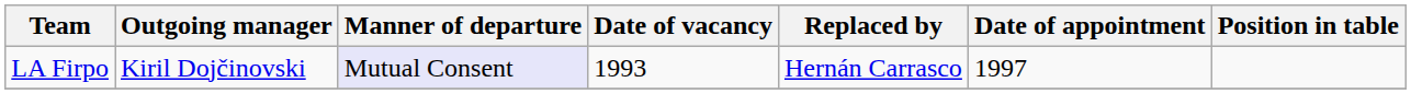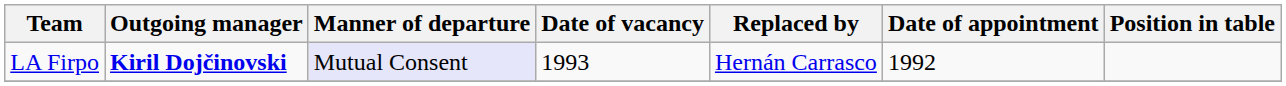 <table class="wikitable">
 <tr>
 <th>Team</th>
 <th>Outgoing manager</th>
 <th>Manner of departure</th>
 <th>Date of vacancy</th>
 <th>Replaced by</th>
 <th>Date of appointment</th>
 <th>Position in table</th>
 </tr>
 <tr>
 <td><a href='#'>LA Firpo</a></td>
-<td> <a href='#'>Kiril Dojčinovski</a></td>
+<td><strong> <a href='#'>Kiril Dojčinovski</a></strong></td>
 <td style="background: lavender;">Mutual Consent</td>
 <td>1993</td>
 <td> <a href='#'>Hernán Carrasco</a></td>
-<td>1997</td>
+<td>1992</td>
 <td></td>
 </tr>
 <tr>
 </tr>
 </table>
